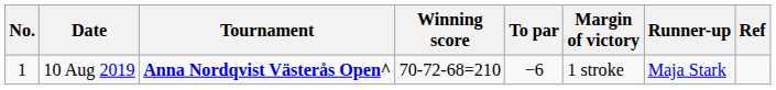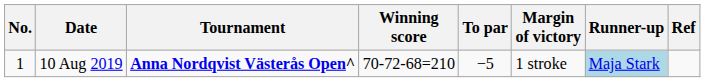 <table class="wikitable" style="font-size:95%;">
 <tr>
 <th>No.</th>
 <th>Date</th>
 <th>Tournament</th>
 <th>Winning<br>score</th>
 <th>To par</th>
 <th>Margin<br>of victory</th>
 <th>Runner-up</th>
 <th>Ref</th>
 </tr>
 <tr>
 <td align=center>1</td>
 <td align=right>10 Aug <a href='#'>2019</a></td>
 <td><strong><a href='#'>Anna Nordqvist Västerås Open</a>^</strong></td>
 <td>70-72-68=210</td>
-<td align=center>−6</td>
+<td align=center>−5</td>
 <td>1 stroke</td>
-<td> <a href='#'>Maja Stark</a></td>
+<td style="background: lightblue;"> <a href='#'>Maja Stark</a></td>
 <td></td>
 </tr>
 </table>
